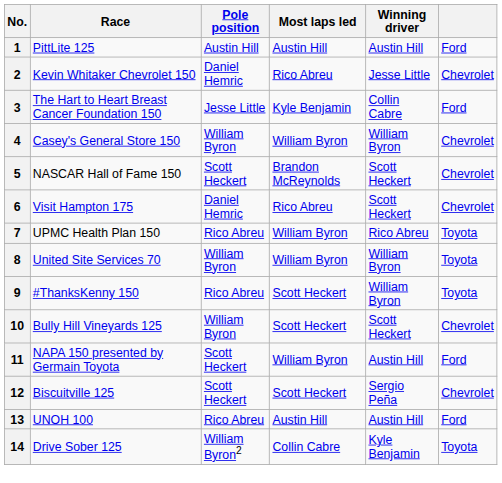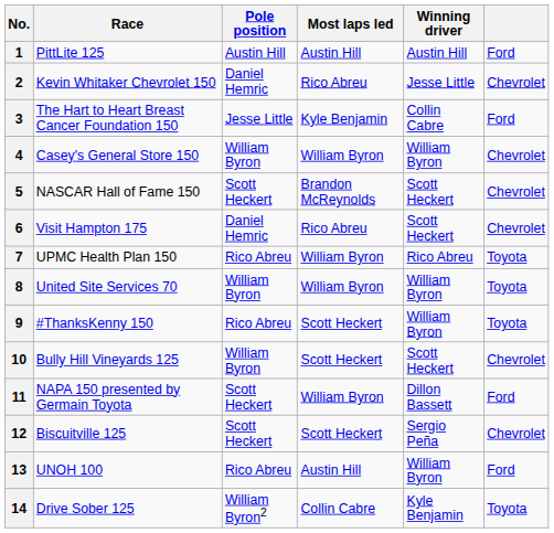 <table class="wikitable sortable" style="font-size:95%">
 <tr>
 <th>No.</th>
 <th>Race</th>
 <th><a href='#'>Pole position</a></th>
 <th>Most laps led</th>
 <th>Winning driver</th>
 <th></th>
 </tr>
 <tr>
 <th>1</th>
 <td><a href='#'>PittLite 125</a></td>
 <td><a href='#'>Austin Hill</a></td>
 <td><a href='#'>Austin Hill</a></td>
 <td><a href='#'>Austin Hill</a></td>
 <td><a href='#'>Ford</a></td>
 </tr>
 <tr>
 <th>2</th>
 <td><a href='#'>Kevin Whitaker Chevrolet 150</a></td>
 <td><a href='#'>Daniel Hemric</a></td>
 <td><a href='#'>Rico Abreu</a></td>
 <td><a href='#'>Jesse Little</a></td>
 <td><a href='#'>Chevrolet</a></td>
 </tr>
 <tr>
 <th>3</th>
 <td><a href='#'>The Hart to Heart Breast Cancer Foundation 150</a></td>
 <td><a href='#'>Jesse Little</a></td>
 <td><a href='#'>Kyle Benjamin</a></td>
 <td><a href='#'>Collin Cabre</a></td>
 <td><a href='#'>Ford</a></td>
 </tr>
 <tr>
 <th>4</th>
 <td><a href='#'>Casey's General Store 150</a></td>
 <td><a href='#'>William Byron</a></td>
 <td><a href='#'>William Byron</a></td>
 <td><a href='#'>William Byron</a></td>
 <td><a href='#'>Chevrolet</a></td>
 </tr>
 <tr>
 <th>5</th>
 <td>NASCAR Hall of Fame 150</td>
 <td><a href='#'>Scott Heckert</a></td>
 <td><a href='#'>Brandon McReynolds</a></td>
 <td><a href='#'>Scott Heckert</a></td>
 <td><a href='#'>Chevrolet</a></td>
 </tr>
 <tr>
 <th>6</th>
 <td><a href='#'>Visit Hampton 175</a></td>
 <td><a href='#'>Daniel Hemric</a></td>
 <td><a href='#'>Rico Abreu</a></td>
 <td><a href='#'>Scott Heckert</a></td>
 <td><a href='#'>Chevrolet</a></td>
 </tr>
 <tr>
 <th>7</th>
 <td>UPMC Health Plan 150</td>
 <td><a href='#'>Rico Abreu</a></td>
 <td><a href='#'>William Byron</a></td>
 <td><a href='#'>Rico Abreu</a></td>
 <td><a href='#'>Toyota</a></td>
 </tr>
 <tr>
 <th>8</th>
 <td><a href='#'>United Site Services 70</a></td>
 <td><a href='#'>William Byron</a></td>
 <td><a href='#'>William Byron</a></td>
 <td><a href='#'>William Byron</a></td>
 <td><a href='#'>Toyota</a></td>
 </tr>
 <tr>
 <th>9</th>
 <td><a href='#'>#ThanksKenny 150</a></td>
 <td><a href='#'>Rico Abreu</a></td>
 <td><a href='#'>Scott Heckert</a></td>
 <td><a href='#'>William Byron</a></td>
 <td><a href='#'>Toyota</a></td>
 </tr>
 <tr>
 <th>10</th>
 <td><a href='#'>Bully Hill Vineyards 125</a></td>
 <td><a href='#'>William Byron</a></td>
 <td><a href='#'>Scott Heckert</a></td>
 <td><a href='#'>Scott Heckert</a></td>
 <td><a href='#'>Chevrolet</a></td>
 </tr>
 <tr>
 <th>11</th>
 <td><a href='#'>NAPA 150 presented by Germain Toyota</a></td>
 <td><a href='#'>Scott Heckert</a></td>
 <td><a href='#'>William Byron</a></td>
-<td><a href='#'>Austin Hill</a></td>
+<td><a href='#'>Dillon Bassett</a></td>
 <td><a href='#'>Ford</a></td>
 </tr>
 <tr>
 <th>12</th>
 <td><a href='#'>Biscuitville 125</a></td>
 <td><a href='#'>Scott Heckert</a></td>
 <td><a href='#'>Scott Heckert</a></td>
 <td><a href='#'>Sergio Peña</a></td>
 <td><a href='#'>Chevrolet</a></td>
 </tr>
 <tr>
 <th>13</th>
 <td><a href='#'>UNOH 100</a></td>
 <td><a href='#'>Rico Abreu</a></td>
 <td><a href='#'>Austin Hill</a></td>
-<td><a href='#'>Austin Hill</a></td>
+<td><a href='#'>William Byron</a></td>
 <td><a href='#'>Ford</a></td>
 </tr>
 <tr>
 <th>14</th>
 <td><a href='#'>Drive Sober 125</a></td>
 <td><a href='#'>William Byron</a><sup>2</sup></td>
 <td><a href='#'>Collin Cabre</a></td>
 <td><a href='#'>Kyle Benjamin</a></td>
 <td><a href='#'>Toyota</a></td>
 </tr>
 </table>
